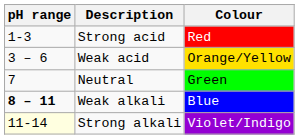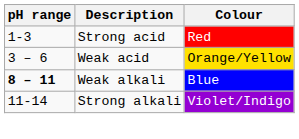 <table class=wikitable>
 <tr>
 <th>pH range</th>
 <th>Description</th>
 <th>Colour</th>
 </tr>
 <tr>
 <td>1-3</td>
 <td>Strong acid</td>
 <td style="background:red; color:white">Red</td>
 </tr>
 <tr>
 <td>3 – 6</td>
 <td>Weak acid</td>
 <td style="background:#FFE100">Orange/Yellow</td>
 </tr>
 <tr>
-<td>7</td>
-<td>Neutral</td>
-<td style="background:lime">Green</td>
-</tr>
-<tr>
 <td><strong>8 – 11</strong></td>
 <td>Weak alkali</td>
 <td style="background:blue; color:white;">Blue</td>
 </tr>
 <tr>
-<td style="background: lightyellow;">11-14</td>
+<td>11-14</td>
 <td>Strong alkali</td>
 <td style="background:darkviolet; color:white">Violet/Indigo</td>
 </tr>
 </table>
